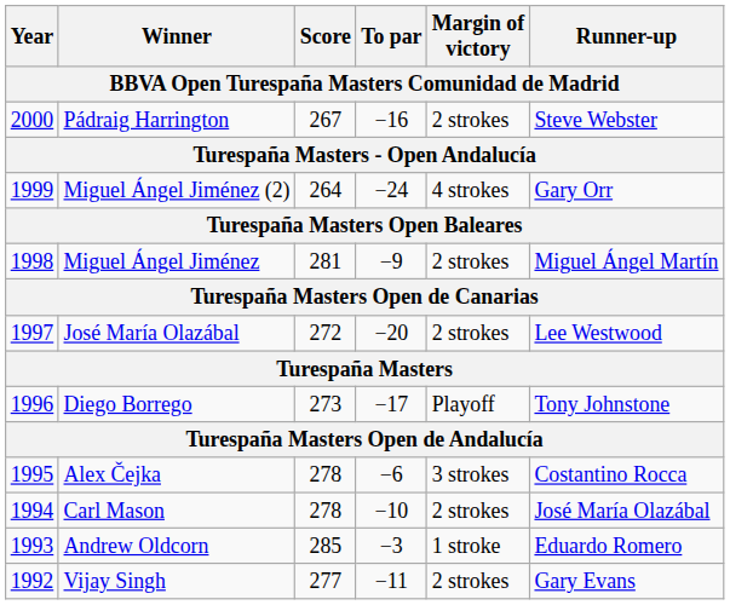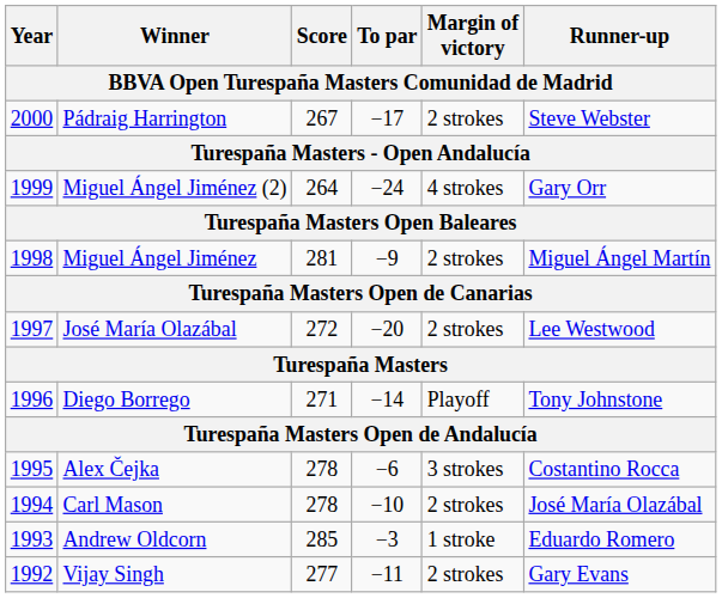 <table class=wikitable style="font-size:95%">
 <tr>
 <th>Year</th>
 <th>Winner</th>
 <th>Score</th>
 <th>To par</th>
 <th>Margin of<br>victory</th>
 <th>Runner-up</th>
 </tr>
 <tr>
 <th colspan=7>BBVA Open Turespaña Masters Comunidad de Madrid</th>
 </tr>
 <tr>
 <td><a href='#'>2000</a></td>
 <td> <a href='#'>Pádraig Harrington</a></td>
 <td align=center>267</td>
-<td align=center>−16</td>
+<td align=center>−17</td>
 <td>2 strokes</td>
 <td> <a href='#'>Steve Webster</a></td>
 </tr>
 <tr>
 <th colspan=7>Turespaña Masters - Open Andalucía</th>
 </tr>
 <tr>
 <td><a href='#'>1999</a></td>
 <td> <a href='#'>Miguel Ángel Jiménez</a> (2)</td>
 <td align=center>264</td>
 <td align=center>−24</td>
 <td>4 strokes</td>
 <td> <a href='#'>Gary Orr</a></td>
 </tr>
 <tr>
 <th colspan=7>Turespaña Masters Open Baleares</th>
 </tr>
 <tr>
 <td><a href='#'>1998</a></td>
 <td> <a href='#'>Miguel Ángel Jiménez</a></td>
 <td align=center>281</td>
 <td align=center>−9</td>
 <td>2 strokes</td>
 <td> <a href='#'>Miguel Ángel Martín</a></td>
 </tr>
 <tr>
 <th colspan=7>Turespaña Masters Open de Canarias</th>
 </tr>
 <tr>
 <td><a href='#'>1997</a></td>
 <td> <a href='#'>José María Olazábal</a></td>
 <td align=center>272</td>
 <td align=center>−20</td>
 <td>2 strokes</td>
 <td> <a href='#'>Lee Westwood</a></td>
 </tr>
 <tr>
 <th colspan=7>Turespaña Masters</th>
 </tr>
 <tr>
 <td><a href='#'>1996</a></td>
 <td> <a href='#'>Diego Borrego</a></td>
-<td align=center>273</td>
-<td align=center>−17</td>
+<td align=center>271</td>
+<td align=center>−14</td>
 <td>Playoff</td>
 <td> <a href='#'>Tony Johnstone</a></td>
 </tr>
 <tr>
 <th colspan=7>Turespaña Masters Open de Andalucía</th>
 </tr>
 <tr>
 <td><a href='#'>1995</a></td>
 <td> <a href='#'>Alex Čejka</a></td>
 <td align=center>278</td>
 <td align=center>−6</td>
 <td>3 strokes</td>
 <td> <a href='#'>Costantino Rocca</a></td>
 </tr>
 <tr>
 <td><a href='#'>1994</a></td>
 <td> <a href='#'>Carl Mason</a></td>
 <td align=center>278</td>
 <td align=center>−10</td>
 <td>2 strokes</td>
 <td> <a href='#'>José María Olazábal</a></td>
 </tr>
 <tr>
 <td><a href='#'>1993</a></td>
 <td> <a href='#'>Andrew Oldcorn</a></td>
 <td align=center>285</td>
 <td align=center>−3</td>
 <td>1 stroke</td>
 <td> <a href='#'>Eduardo Romero</a></td>
 </tr>
 <tr>
 <td><a href='#'>1992</a></td>
 <td> <a href='#'>Vijay Singh</a></td>
 <td align=center>277</td>
 <td align=center>−11</td>
 <td>2 strokes</td>
 <td> <a href='#'>Gary Evans</a></td>
 </tr>
 </table>
